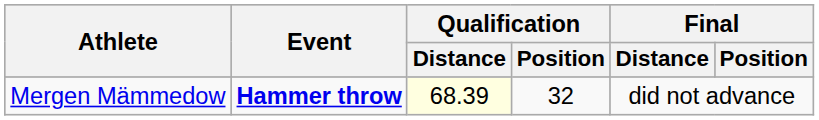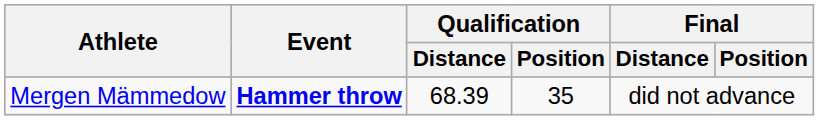 <table class=wikitable style="font-size:90%">
 <tr>
 <th rowspan="2">Athlete</th>
 <th rowspan="2">Event</th>
 <th colspan="2">Qualification</th>
 <th colspan="2">Final</th>
 </tr>
 <tr style="font-size:95%">
 <th>Distance</th>
 <th>Position</th>
 <th>Distance</th>
 <th>Position</th>
 </tr>
 <tr align=center>
 <td align=left><a href='#'>Mergen Mämmedow</a></td>
 <td align=left><strong><a href='#'>Hammer throw</a></strong></td>
-<td style="background: lightyellow;">68.39</td>
-<td>32</td>
+<td>68.39</td>
+<td>35</td>
 <td colspan=2>did not advance</td>
 </tr>
 </table>
